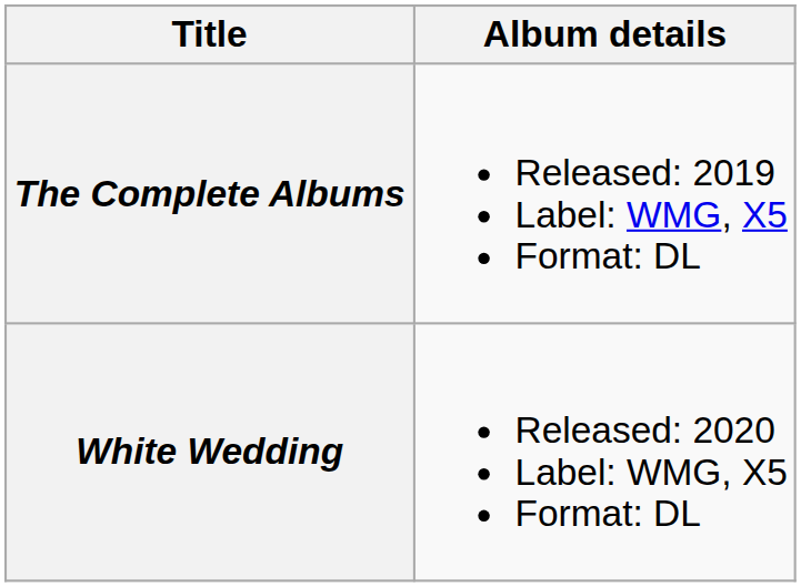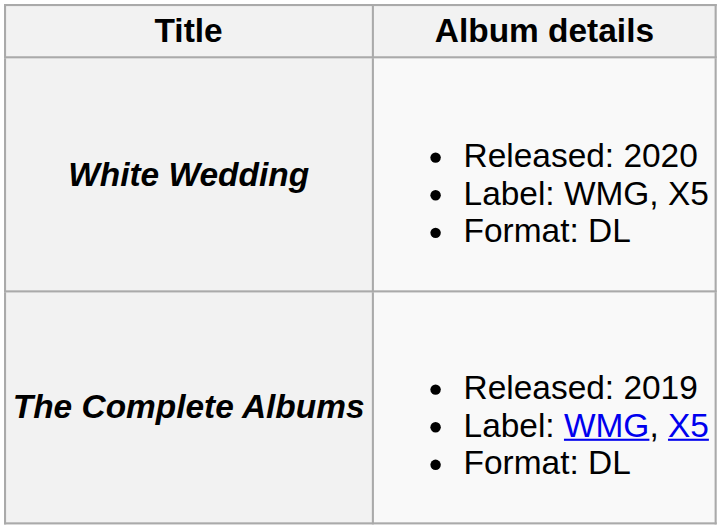 <table class="wikitable plainrowheaders">
 <tr>
 <th>Title</th>
 <th>Album details</th>
 </tr>
 <tr>
+<th scope="row"><em>White Wedding</em></th>
+<td><br><ul><li>Released: 2020</li><li>Label: WMG, X5</li><li>Format: DL</li></ul></td>
+</tr>
+<tr>
 <th scope="row"><em>The Complete Albums</em></th>
 <td><br><ul><li>Released: 2019</li><li>Label: <a href='#'>WMG</a>, <a href='#'>X5</a></li><li>Format: DL</li></ul></td>
 </tr>
-<tr>
-<th scope="row"><em>White Wedding</em></th>
-<td><br><ul><li>Released: 2020</li><li>Label: WMG, X5</li><li>Format: DL</li></ul></td>
-</tr>
 </table>
